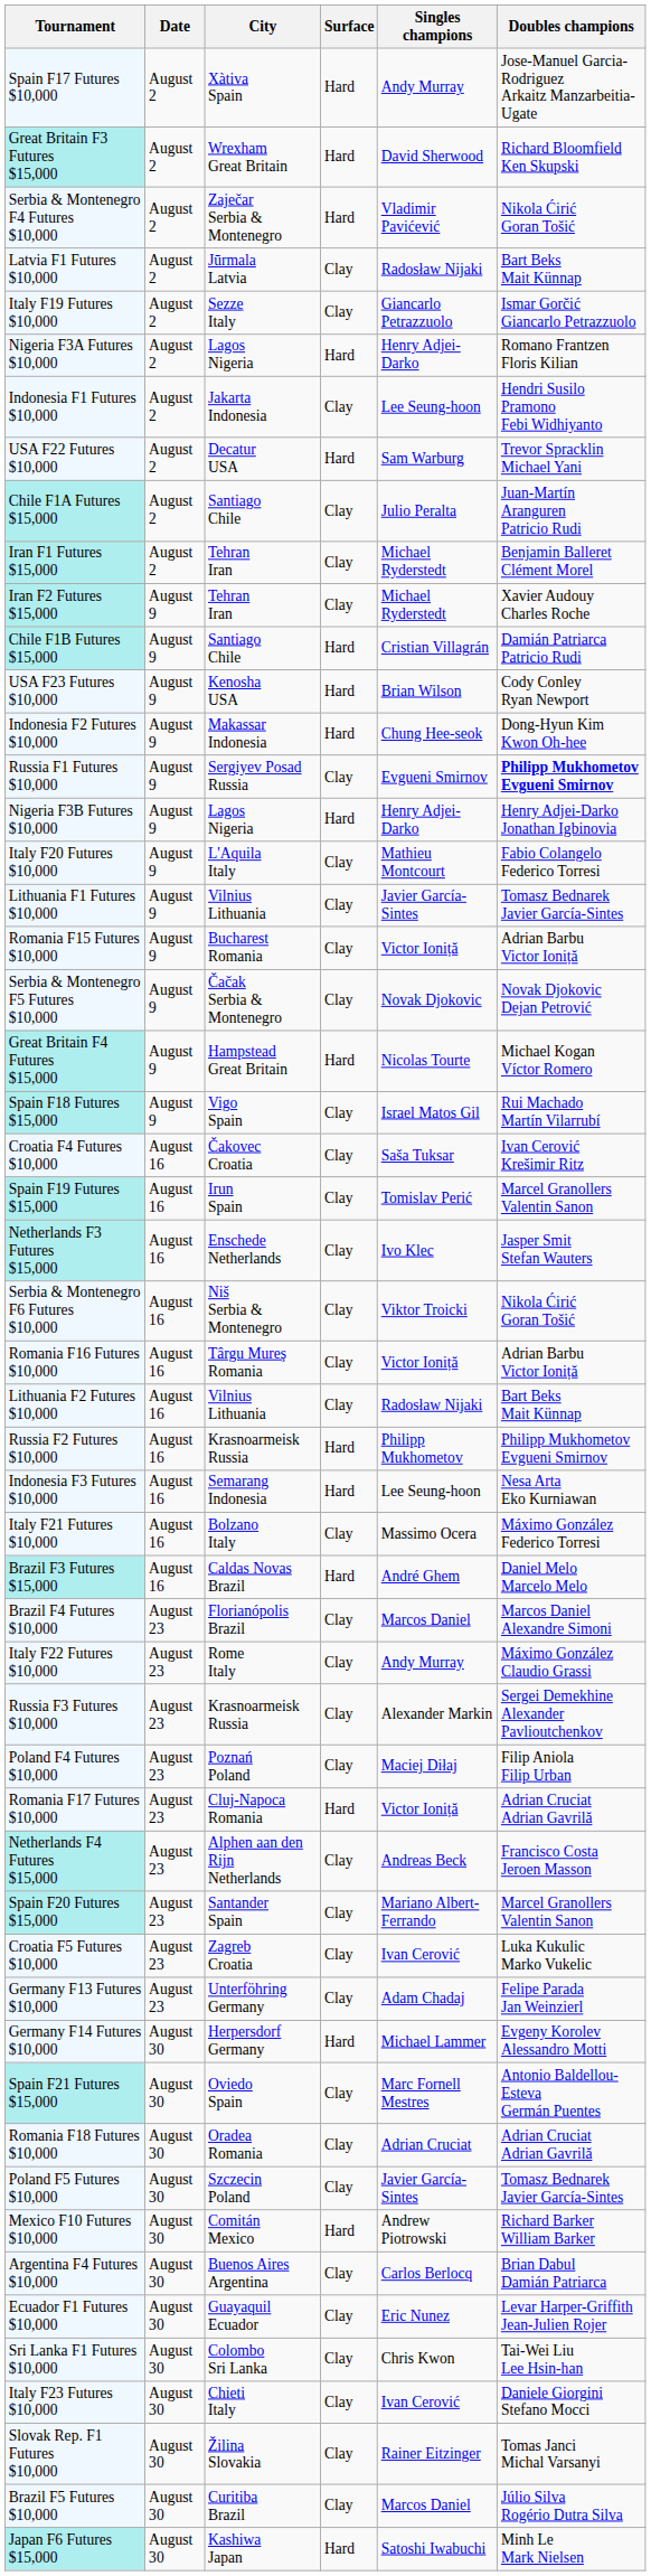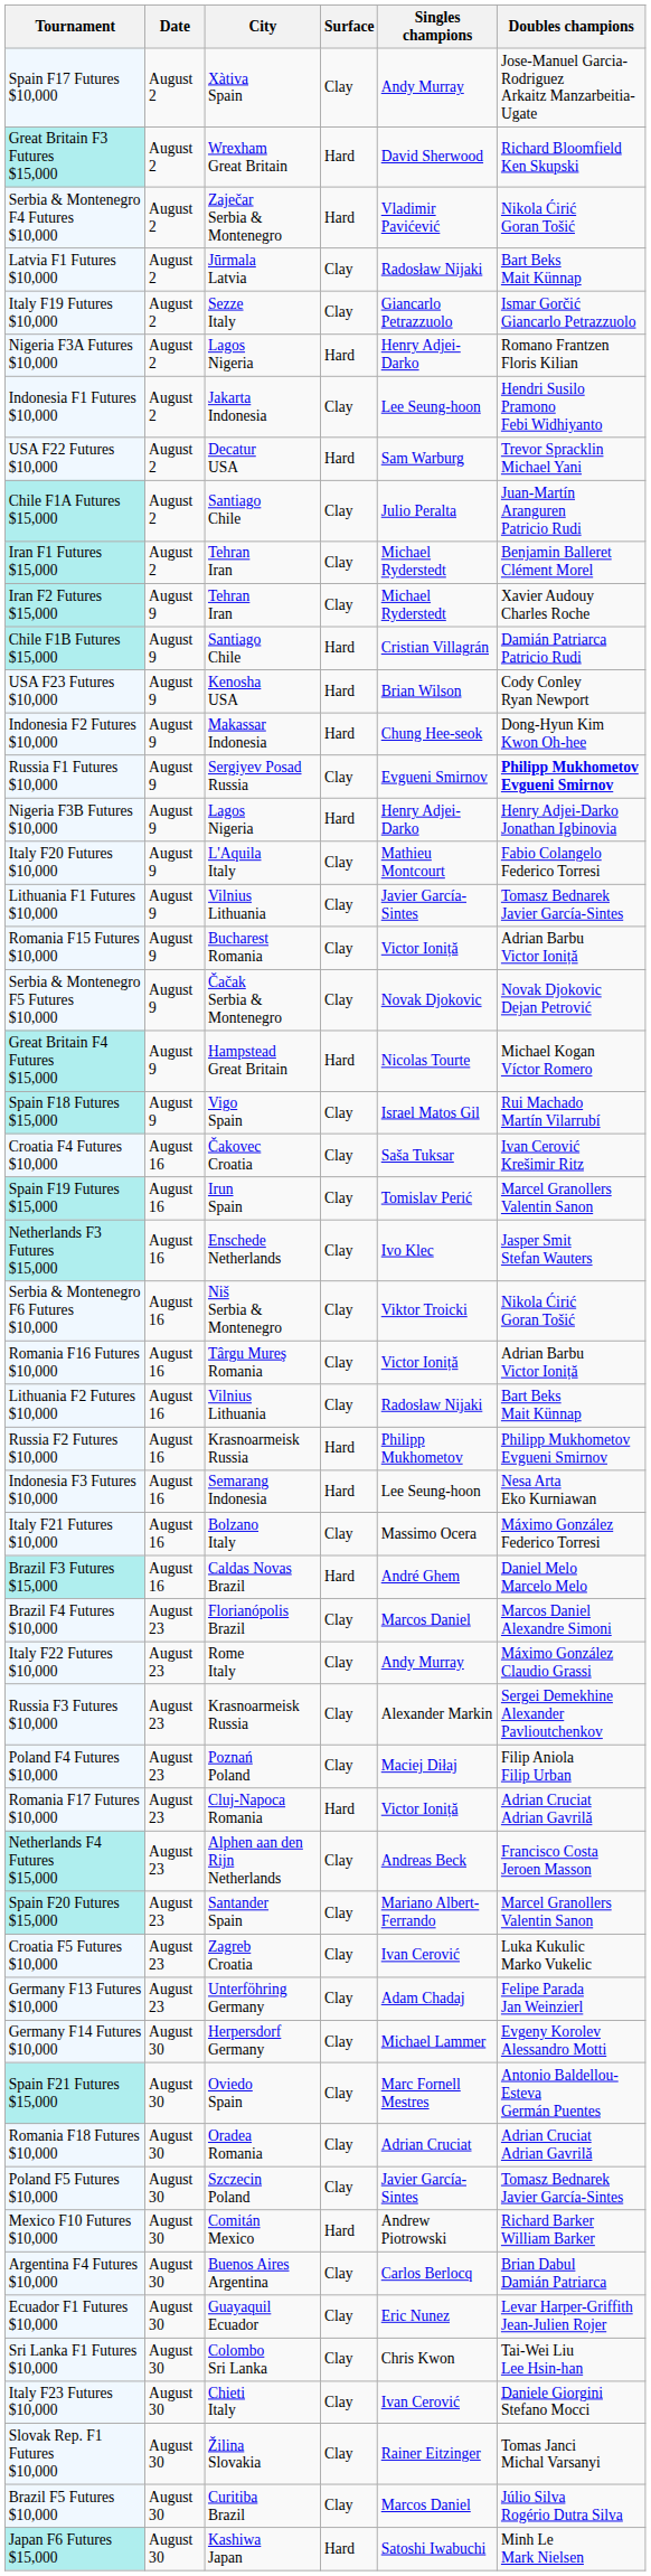 <table class="sortable wikitable" style="font-size:90%">
 <tr>
 <th>Tournament</th>
 <th>Date</th>
 <th>City</th>
 <th>Surface</th>
 <th>Singles champions</th>
 <th>Doubles champions</th>
 </tr>
 <tr>
 <td style="background:#f0f8ff;">Spain F17 Futures<br>$10,000</td>
 <td>August 2</td>
 <td><a href='#'>Xàtiva</a><br>Spain</td>
-<td>Hard</td>
+<td>Clay</td>
 <td> <a href='#'>Andy Murray</a></td>
 <td> Jose-Manuel Garcia-Rodriguez<br> Arkaitz Manzarbeitia-Ugate</td>
 </tr>
 <tr>
 <td style="background:#afeeee;">Great Britain F3 Futures<br>$15,000</td>
 <td>August 2</td>
 <td><a href='#'>Wrexham</a><br>Great Britain</td>
 <td>Hard</td>
 <td> <a href='#'>David Sherwood</a></td>
 <td> <a href='#'>Richard Bloomfield</a><br> <a href='#'>Ken Skupski</a></td>
 </tr>
 <tr>
 <td style="background:#f0f8ff;">Serbia & Montenegro F4 Futures<br>$10,000</td>
 <td>August 2</td>
 <td><a href='#'>Zaječar</a><br>Serbia & Montenegro</td>
 <td>Hard</td>
 <td> <a href='#'>Vladimir Pavićević</a></td>
 <td> <a href='#'>Nikola Ćirić</a><br> <a href='#'>Goran Tošić</a></td>
 </tr>
 <tr>
 <td style="background:#f0f8ff;">Latvia F1 Futures<br>$10,000</td>
 <td>August 2</td>
 <td><a href='#'>Jūrmala</a><br>Latvia</td>
 <td>Clay</td>
 <td> <a href='#'>Radosław Nijaki</a></td>
 <td> <a href='#'>Bart Beks</a><br> <a href='#'>Mait Künnap</a></td>
 </tr>
 <tr>
 <td style="background:#f0f8ff;">Italy F19 Futures<br>$10,000</td>
 <td>August 2</td>
 <td><a href='#'>Sezze</a><br>Italy</td>
 <td>Clay</td>
 <td> <a href='#'>Giancarlo Petrazzuolo</a></td>
 <td> <a href='#'>Ismar Gorčić</a><br> <a href='#'>Giancarlo Petrazzuolo</a></td>
 </tr>
 <tr>
 <td style="background:#f0f8ff;">Nigeria F3A Futures<br>$10,000</td>
 <td>August 2</td>
 <td><a href='#'>Lagos</a><br>Nigeria</td>
 <td>Hard</td>
 <td> <a href='#'>Henry Adjei-Darko</a></td>
 <td> Romano Frantzen<br> Floris Kilian</td>
 </tr>
 <tr>
 <td style="background:#f0f8ff;">Indonesia F1 Futures<br>$10,000</td>
 <td>August 2</td>
 <td><a href='#'>Jakarta</a><br>Indonesia</td>
 <td>Clay</td>
 <td> <a href='#'>Lee Seung-hoon</a></td>
 <td> <a href='#'>Hendri Susilo Pramono</a><br> <a href='#'>Febi Widhiyanto</a></td>
 </tr>
 <tr>
 <td style="background:#f0f8ff;">USA F22 Futures<br>$10,000</td>
 <td>August 2</td>
 <td><a href='#'>Decatur</a><br>USA</td>
 <td>Hard</td>
 <td> <a href='#'>Sam Warburg</a></td>
 <td> <a href='#'>Trevor Spracklin</a><br> <a href='#'>Michael Yani</a></td>
 </tr>
 <tr>
 <td style="background:#afeeee;">Chile F1A Futures<br>$15,000</td>
 <td>August 2</td>
 <td><a href='#'>Santiago</a><br>Chile</td>
 <td>Clay</td>
 <td> <a href='#'>Julio Peralta</a></td>
 <td> <a href='#'>Juan-Martín Aranguren</a><br> <a href='#'>Patricio Rudi</a></td>
 </tr>
 <tr>
 <td style="background:#afeeee;">Iran F1 Futures<br>$15,000</td>
 <td>August 2</td>
 <td><a href='#'>Tehran</a><br>Iran</td>
 <td>Clay</td>
 <td> <a href='#'>Michael Ryderstedt</a></td>
 <td> <a href='#'>Benjamin Balleret</a><br> <a href='#'>Clément Morel</a></td>
 </tr>
 <tr>
 <td style="background:#afeeee;">Iran F2 Futures<br>$15,000</td>
 <td>August 9</td>
 <td><a href='#'>Tehran</a><br>Iran</td>
 <td>Clay</td>
 <td> <a href='#'>Michael Ryderstedt</a></td>
 <td> Xavier Audouy<br> Charles Roche</td>
 </tr>
 <tr>
 <td style="background:#afeeee;">Chile F1B Futures<br>$15,000</td>
 <td>August 9</td>
 <td><a href='#'>Santiago</a><br>Chile</td>
 <td>Hard</td>
 <td> <a href='#'>Cristian Villagrán</a></td>
 <td> <a href='#'>Damián Patriarca</a><br> <a href='#'>Patricio Rudi</a></td>
 </tr>
 <tr>
 <td style="background:#f0f8ff;">USA F23 Futures<br>$10,000</td>
 <td>August 9</td>
 <td><a href='#'>Kenosha</a><br>USA</td>
 <td>Hard</td>
 <td> <a href='#'>Brian Wilson</a></td>
 <td> Cody Conley<br> Ryan Newport</td>
 </tr>
 <tr>
 <td style="background:#f0f8ff;">Indonesia F2 Futures<br>$10,000</td>
 <td>August 9</td>
 <td><a href='#'>Makassar</a><br>Indonesia</td>
 <td>Hard</td>
 <td> <a href='#'>Chung Hee-seok</a></td>
 <td> Dong-Hyun Kim<br> <a href='#'>Kwon Oh-hee</a></td>
 </tr>
 <tr>
 <td style="background:#f0f8ff;">Russia F1 Futures<br>$10,000</td>
 <td>August 9</td>
 <td><a href='#'>Sergiyev Posad</a><br>Russia</td>
 <td>Clay</td>
 <td> <a href='#'>Evgueni Smirnov</a></td>
 <td><strong> <a href='#'>Philipp Mukhometov</a><br> <a href='#'>Evgueni Smirnov</a></strong></td>
 </tr>
 <tr>
 <td style="background:#f0f8ff;">Nigeria F3B Futures<br>$10,000</td>
 <td>August 9</td>
 <td><a href='#'>Lagos</a><br>Nigeria</td>
 <td>Hard</td>
 <td> <a href='#'>Henry Adjei-Darko</a></td>
 <td> <a href='#'>Henry Adjei-Darko</a><br> <a href='#'>Jonathan Igbinovia</a></td>
 </tr>
 <tr>
 <td style="background:#f0f8ff;">Italy F20 Futures<br>$10,000</td>
 <td>August 9</td>
 <td><a href='#'>L'Aquila</a><br>Italy</td>
 <td>Clay</td>
 <td> <a href='#'>Mathieu Montcourt</a></td>
 <td> <a href='#'>Fabio Colangelo</a><br> Federico Torresi</td>
 </tr>
 <tr>
 <td style="background:#f0f8ff;">Lithuania F1 Futures<br>$10,000</td>
 <td>August 9</td>
 <td><a href='#'>Vilnius</a><br>Lithuania</td>
 <td>Clay</td>
 <td> <a href='#'>Javier García-Sintes</a></td>
 <td> <a href='#'>Tomasz Bednarek</a><br> <a href='#'>Javier García-Sintes</a></td>
 </tr>
 <tr>
 <td style="background:#f0f8ff;">Romania F15 Futures<br>$10,000</td>
 <td>August 9</td>
 <td><a href='#'>Bucharest</a><br>Romania</td>
 <td>Clay</td>
 <td> <a href='#'>Victor Ioniță</a></td>
 <td> Adrian Barbu<br> <a href='#'>Victor Ioniță</a></td>
 </tr>
 <tr>
 <td style="background:#f0f8ff;">Serbia & Montenegro F5 Futures<br>$10,000</td>
 <td>August 9</td>
 <td><a href='#'>Čačak</a><br>Serbia & Montenegro</td>
 <td>Clay</td>
 <td> <a href='#'>Novak Djokovic</a></td>
 <td> <a href='#'>Novak Djokovic</a><br> <a href='#'>Dejan Petrović</a></td>
 </tr>
 <tr>
 <td style="background:#afeeee;">Great Britain F4 Futures<br>$15,000</td>
 <td>August 9</td>
 <td><a href='#'>Hampstead</a><br>Great Britain</td>
 <td>Hard</td>
 <td> <a href='#'>Nicolas Tourte</a></td>
 <td> Michael Kogan<br> <a href='#'>Víctor Romero</a></td>
 </tr>
 <tr>
 <td style="background:#afeeee;">Spain F18 Futures<br>$15,000</td>
 <td>August 9</td>
 <td><a href='#'>Vigo</a><br>Spain</td>
 <td>Clay</td>
 <td> <a href='#'>Israel Matos Gil</a></td>
 <td> <a href='#'>Rui Machado</a><br> <a href='#'>Martín Vilarrubí</a></td>
 </tr>
 <tr>
 <td style="background:#f0f8ff;">Croatia F4 Futures<br>$10,000</td>
 <td>August 16</td>
 <td><a href='#'>Čakovec</a><br>Croatia</td>
 <td>Clay</td>
 <td> <a href='#'>Saša Tuksar</a></td>
 <td> <a href='#'>Ivan Cerović</a><br> <a href='#'>Krešimir Ritz</a></td>
 </tr>
 <tr>
 <td style="background:#afeeee;">Spain F19 Futures<br>$15,000</td>
 <td>August 16</td>
 <td><a href='#'>Irun</a><br>Spain</td>
 <td>Clay</td>
 <td> <a href='#'>Tomislav Perić</a></td>
 <td> <a href='#'>Marcel Granollers</a><br> <a href='#'>Valentin Sanon</a></td>
 </tr>
 <tr>
 <td style="background:#afeeee;">Netherlands F3 Futures<br>$15,000</td>
 <td>August 16</td>
 <td><a href='#'>Enschede</a><br>Netherlands</td>
 <td>Clay</td>
 <td> <a href='#'>Ivo Klec</a></td>
 <td> <a href='#'>Jasper Smit</a><br> <a href='#'>Stefan Wauters</a></td>
 </tr>
 <tr>
 <td style="background:#f0f8ff;">Serbia & Montenegro F6 Futures<br>$10,000</td>
 <td>August 16</td>
 <td><a href='#'>Niš</a><br>Serbia & Montenegro</td>
 <td>Clay</td>
 <td> <a href='#'>Viktor Troicki</a></td>
 <td> <a href='#'>Nikola Ćirić</a><br> <a href='#'>Goran Tošić</a></td>
 </tr>
 <tr>
 <td style="background:#f0f8ff;">Romania F16 Futures<br>$10,000</td>
 <td>August 16</td>
 <td><a href='#'>Târgu Mureş</a><br>Romania</td>
 <td>Clay</td>
 <td> <a href='#'>Victor Ioniță</a></td>
 <td> Adrian Barbu<br> <a href='#'>Victor Ioniță</a></td>
 </tr>
 <tr>
 <td style="background:#f0f8ff;">Lithuania F2 Futures<br>$10,000</td>
 <td>August 16</td>
 <td><a href='#'>Vilnius</a><br>Lithuania</td>
 <td>Clay</td>
 <td> <a href='#'>Radosław Nijaki</a></td>
 <td> <a href='#'>Bart Beks</a><br> <a href='#'>Mait Künnap</a></td>
 </tr>
 <tr>
 <td style="background:#f0f8ff;">Russia F2 Futures<br>$10,000</td>
 <td>August 16</td>
 <td>Krasnoarmeisk<br>Russia</td>
 <td>Hard</td>
 <td> <a href='#'>Philipp Mukhometov</a></td>
 <td> <a href='#'>Philipp Mukhometov</a><br> <a href='#'>Evgueni Smirnov</a></td>
 </tr>
 <tr>
 <td style="background:#f0f8ff;">Indonesia F3 Futures<br>$10,000</td>
 <td>August 16</td>
 <td><a href='#'>Semarang</a><br>Indonesia</td>
 <td>Hard</td>
 <td> Lee Seung-hoon</td>
 <td> <a href='#'>Nesa Arta</a><br> Eko Kurniawan</td>
 </tr>
 <tr>
 <td style="background:#f0f8ff;">Italy F21 Futures<br>$10,000</td>
 <td>August 16</td>
 <td><a href='#'>Bolzano</a><br>Italy</td>
 <td>Clay</td>
 <td> Massimo Ocera</td>
 <td> <a href='#'>Máximo González</a><br> Federico Torresi</td>
 </tr>
 <tr>
 <td style="background:#afeeee;">Brazil F3 Futures<br>$15,000</td>
 <td>August 16</td>
 <td><a href='#'>Caldas Novas</a><br>Brazil</td>
 <td>Hard</td>
 <td> <a href='#'>André Ghem</a></td>
 <td> <a href='#'>Daniel Melo</a><br> <a href='#'>Marcelo Melo</a></td>
 </tr>
 <tr>
 <td style="background:#f0f8ff;">Brazil F4 Futures<br>$10,000</td>
 <td>August 23</td>
 <td><a href='#'>Florianópolis</a><br>Brazil</td>
 <td>Clay</td>
 <td> <a href='#'>Marcos Daniel</a></td>
 <td> <a href='#'>Marcos Daniel</a><br> <a href='#'>Alexandre Simoni</a></td>
 </tr>
 <tr>
 <td style="background:#f0f8ff;">Italy F22 Futures<br>$10,000</td>
 <td>August 23</td>
 <td>Rome<br>Italy</td>
 <td>Clay</td>
 <td> <a href='#'>Andy Murray</a></td>
 <td> <a href='#'>Máximo González</a><br> <a href='#'>Claudio Grassi</a></td>
 </tr>
 <tr>
 <td style="background:#f0f8ff;">Russia F3 Futures<br>$10,000</td>
 <td>August 23</td>
 <td>Krasnoarmeisk<br>Russia</td>
 <td>Clay</td>
 <td> Alexander Markin</td>
 <td> <a href='#'>Sergei Demekhine</a><br> <a href='#'>Alexander Pavlioutchenkov</a></td>
 </tr>
 <tr>
 <td style="background:#f0f8ff;">Poland F4 Futures<br>$10,000</td>
 <td>August 23</td>
 <td><a href='#'>Poznań</a><br>Poland</td>
 <td>Clay</td>
 <td> <a href='#'>Maciej Diłaj</a></td>
 <td> Filip Aniola<br> <a href='#'>Filip Urban</a></td>
 </tr>
 <tr>
 <td style="background:#f0f8ff;">Romania F17 Futures<br>$10,000</td>
 <td>August 23</td>
 <td><a href='#'>Cluj-Napoca</a><br>Romania</td>
 <td>Hard</td>
 <td> <a href='#'>Victor Ioniță</a></td>
 <td> <a href='#'>Adrian Cruciat</a><br> <a href='#'>Adrian Gavrilă</a></td>
 </tr>
 <tr>
 <td style="background:#afeeee;">Netherlands F4 Futures<br>$15,000</td>
 <td>August 23</td>
 <td><a href='#'>Alphen aan den Rijn</a><br>Netherlands</td>
 <td>Clay</td>
 <td> <a href='#'>Andreas Beck</a></td>
 <td> <a href='#'>Francisco Costa</a><br> <a href='#'>Jeroen Masson</a></td>
 </tr>
 <tr>
 <td style="background:#afeeee;">Spain F20 Futures<br>$15,000</td>
 <td>August 23</td>
 <td><a href='#'>Santander</a><br>Spain</td>
 <td>Clay</td>
 <td> <a href='#'>Mariano Albert-Ferrando</a></td>
 <td> <a href='#'>Marcel Granollers</a><br> <a href='#'>Valentin Sanon</a></td>
 </tr>
 <tr>
 <td style="background:#f0f8ff;">Croatia F5 Futures<br>$10,000</td>
 <td>August 23</td>
 <td><a href='#'>Zagreb</a><br>Croatia</td>
 <td>Clay</td>
 <td> <a href='#'>Ivan Cerović</a></td>
 <td> Luka Kukulic<br> Marko Vukelic</td>
 </tr>
 <tr>
 <td style="background:#f0f8ff;">Germany F13 Futures<br>$10,000</td>
 <td>August 23</td>
 <td><a href='#'>Unterföhring</a><br>Germany</td>
 <td>Clay</td>
 <td> <a href='#'>Adam Chadaj</a></td>
 <td> <a href='#'>Felipe Parada</a><br> <a href='#'>Jan Weinzierl</a></td>
 </tr>
 <tr>
 <td style="background:#f0f8ff;">Germany F14 Futures<br>$10,000</td>
 <td>August 30</td>
 <td><a href='#'>Herpersdorf</a><br>Germany</td>
-<td>Hard</td>
+<td>Clay</td>
 <td> <a href='#'>Michael Lammer</a></td>
 <td> <a href='#'>Evgeny Korolev</a><br> <a href='#'>Alessandro Motti</a></td>
 </tr>
 <tr>
 <td style="background:#afeeee;">Spain F21 Futures<br>$15,000</td>
 <td>August 30</td>
 <td><a href='#'>Oviedo</a><br>Spain</td>
 <td>Clay</td>
 <td> <a href='#'>Marc Fornell Mestres</a></td>
 <td> <a href='#'>Antonio Baldellou-Esteva</a><br> <a href='#'>Germán Puentes</a></td>
 </tr>
 <tr>
 <td style="background:#f0f8ff;">Romania F18 Futures<br>$10,000</td>
 <td>August 30</td>
 <td><a href='#'>Oradea</a><br>Romania</td>
 <td>Clay</td>
 <td> <a href='#'>Adrian Cruciat</a></td>
 <td> <a href='#'>Adrian Cruciat</a><br> <a href='#'>Adrian Gavrilă</a></td>
 </tr>
 <tr>
 <td style="background:#f0f8ff;">Poland F5 Futures<br>$10,000</td>
 <td>August 30</td>
 <td><a href='#'>Szczecin</a><br>Poland</td>
 <td>Clay</td>
 <td> <a href='#'>Javier García-Sintes</a></td>
 <td> <a href='#'>Tomasz Bednarek</a><br> <a href='#'>Javier García-Sintes</a></td>
 </tr>
 <tr>
 <td style="background:#f0f8ff;">Mexico F10 Futures<br>$10,000</td>
 <td>August 30</td>
 <td><a href='#'>Comitán</a><br>Mexico</td>
 <td>Hard</td>
 <td> Andrew Piotrowski</td>
 <td> <a href='#'>Richard Barker</a><br> <a href='#'>William Barker</a></td>
 </tr>
 <tr>
 <td style="background:#f0f8ff;">Argentina F4 Futures<br>$10,000</td>
 <td>August 30</td>
 <td><a href='#'>Buenos Aires</a><br>Argentina</td>
 <td>Clay</td>
 <td> <a href='#'>Carlos Berlocq</a></td>
 <td> <a href='#'>Brian Dabul</a><br> <a href='#'>Damián Patriarca</a></td>
 </tr>
 <tr>
 <td style="background:#f0f8ff;">Ecuador F1 Futures<br>$10,000</td>
 <td>August 30</td>
 <td><a href='#'>Guayaquil</a><br>Ecuador</td>
 <td>Clay</td>
 <td> <a href='#'>Eric Nunez</a></td>
 <td> <a href='#'>Levar Harper-Griffith</a><br> <a href='#'>Jean-Julien Rojer</a></td>
 </tr>
 <tr>
 <td style="background:#f0f8ff;">Sri Lanka F1 Futures<br>$10,000</td>
 <td>August 30</td>
 <td><a href='#'>Colombo</a><br>Sri Lanka</td>
 <td>Clay</td>
 <td> Chris Kwon</td>
 <td> Tai-Wei Liu<br> <a href='#'>Lee Hsin-han</a></td>
 </tr>
 <tr>
 <td style="background:#f0f8ff;">Italy F23 Futures<br>$10,000</td>
 <td>August 30</td>
 <td><a href='#'>Chieti</a><br>Italy</td>
 <td>Clay</td>
 <td> <a href='#'>Ivan Cerović</a></td>
 <td> <a href='#'>Daniele Giorgini</a><br> Stefano Mocci</td>
 </tr>
 <tr>
 <td style="background:#f0f8ff;">Slovak Rep. F1 Futures<br>$10,000</td>
 <td>August 30</td>
 <td><a href='#'>Žilina</a><br>Slovakia</td>
 <td>Clay</td>
 <td> <a href='#'>Rainer Eitzinger</a></td>
 <td> Tomas Janci<br> Michal Varsanyi</td>
 </tr>
 <tr>
 <td style="background:#f0f8ff;">Brazil F5 Futures<br>$10,000</td>
 <td>August 30</td>
 <td><a href='#'>Curitiba</a><br>Brazil</td>
 <td>Clay</td>
 <td> <a href='#'>Marcos Daniel</a></td>
 <td> <a href='#'>Júlio Silva</a><br> <a href='#'>Rogério Dutra Silva</a></td>
 </tr>
 <tr>
 <td style="background:#afeeee;">Japan F6 Futures<br>$15,000</td>
 <td>August 30</td>
 <td><a href='#'>Kashiwa</a><br>Japan</td>
 <td>Hard</td>
 <td> <a href='#'>Satoshi Iwabuchi</a></td>
 <td> Minh Le<br> <a href='#'>Mark Nielsen</a></td>
 </tr>
 </table>
